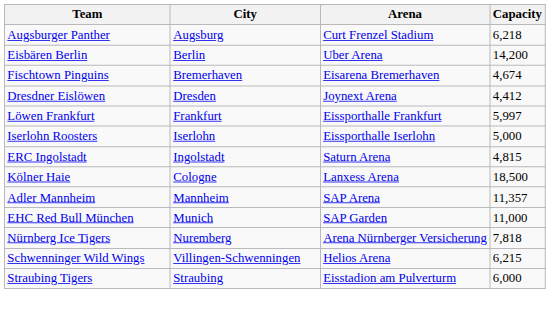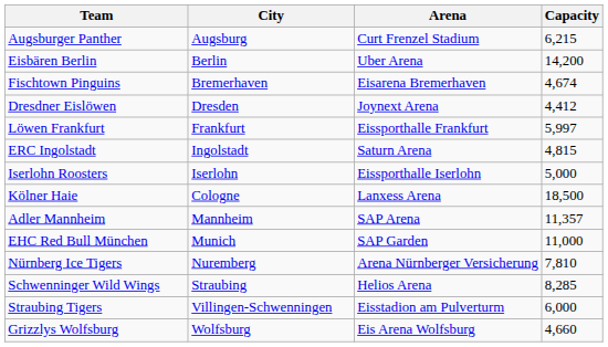 <table class="wikitable">
 <tr>
 <th width="200">Team</th>
 <th width="180">City</th>
 <th>Arena</th>
 <th>Capacity</th>
 </tr>
 <tr>
 <td><a href='#'>Augsburger Panther</a></td>
 <td><a href='#'>Augsburg</a></td>
 <td><a href='#'>Curt Frenzel Stadium</a></td>
-<td>6,218</td>
+<td>6,215</td>
 </tr>
 <tr>
 <td><a href='#'>Eisbären Berlin</a></td>
 <td><a href='#'>Berlin</a></td>
 <td><a href='#'>Uber Arena</a></td>
 <td>14,200</td>
 </tr>
 <tr>
 <td><a href='#'>Fischtown Pinguins</a></td>
 <td><a href='#'>Bremerhaven</a></td>
 <td><a href='#'>Eisarena Bremerhaven</a></td>
 <td>4,674</td>
 </tr>
 <tr>
 <td><a href='#'>Dresdner Eislöwen</a></td>
 <td><a href='#'>Dresden</a></td>
 <td><a href='#'>Joynext Arena</a></td>
 <td>4,412</td>
 </tr>
 <tr>
 <td><a href='#'>Löwen Frankfurt</a></td>
 <td><a href='#'>Frankfurt</a></td>
 <td><a href='#'>Eissporthalle Frankfurt</a></td>
 <td>5,997</td>
 </tr>
 <tr>
+<td><a href='#'>ERC Ingolstadt</a></td>
+<td><a href='#'>Ingolstadt</a></td>
+<td><a href='#'>Saturn Arena</a></td>
+<td>4,815</td>
+</tr>
+<tr>
 <td><a href='#'>Iserlohn Roosters</a></td>
 <td><a href='#'>Iserlohn</a></td>
 <td><a href='#'>Eissporthalle Iserlohn</a></td>
 <td>5,000</td>
-</tr>
-<tr>
-<td><a href='#'>ERC Ingolstadt</a></td>
-<td><a href='#'>Ingolstadt</a></td>
-<td><a href='#'>Saturn Arena</a></td>
-<td>4,815</td>
 </tr>
 <tr>
 <td><a href='#'>Kölner Haie</a></td>
 <td><a href='#'>Cologne</a></td>
 <td><a href='#'>Lanxess Arena</a></td>
 <td>18,500</td>
 </tr>
 <tr>
 <td><a href='#'>Adler Mannheim</a></td>
 <td><a href='#'>Mannheim</a></td>
 <td><a href='#'>SAP Arena</a></td>
 <td>11,357</td>
 </tr>
 <tr>
 <td><a href='#'>EHC Red Bull München</a></td>
 <td><a href='#'>Munich</a></td>
 <td><a href='#'>SAP Garden</a></td>
 <td>11,000</td>
 </tr>
 <tr>
 <td><a href='#'>Nürnberg Ice Tigers</a></td>
 <td><a href='#'>Nuremberg</a></td>
 <td><a href='#'>Arena Nürnberger Versicherung</a></td>
-<td>7,818</td>
+<td>7,810</td>
 </tr>
 <tr>
 <td><a href='#'>Schwenninger Wild Wings</a></td>
-<td><a href='#'>Villingen-Schwenningen</a></td>
+<td><a href='#'>Straubing</a></td>
 <td><a href='#'>Helios Arena</a></td>
-<td>6,215</td>
+<td>8,285</td>
 </tr>
 <tr>
 <td><a href='#'>Straubing Tigers</a></td>
-<td><a href='#'>Straubing</a></td>
+<td><a href='#'>Villingen-Schwenningen</a></td>
 <td><a href='#'>Eisstadion am Pulverturm</a></td>
 <td>6,000</td>
 </tr>
+<tr>
+<td><a href='#'>Grizzlys Wolfsburg</a></td>
+<td><a href='#'>Wolfsburg</a></td>
+<td><a href='#'>Eis Arena Wolfsburg</a></td>
+<td>4,660</td>
+</tr>
 </table>
